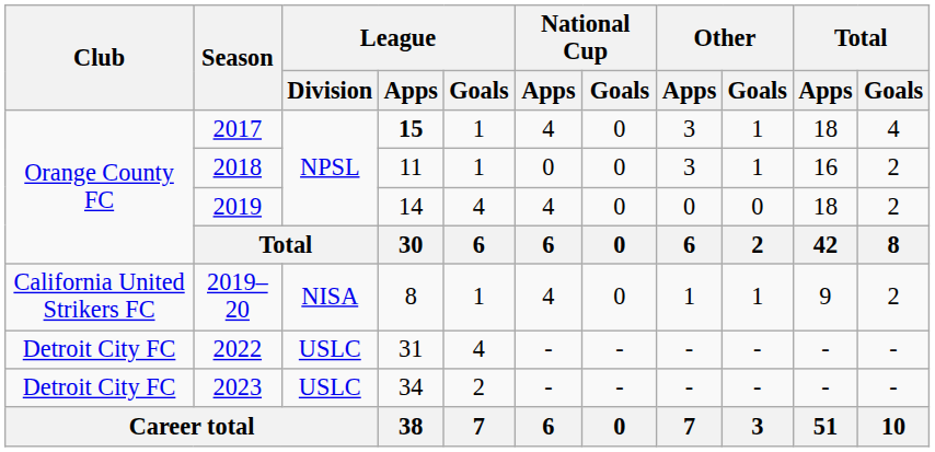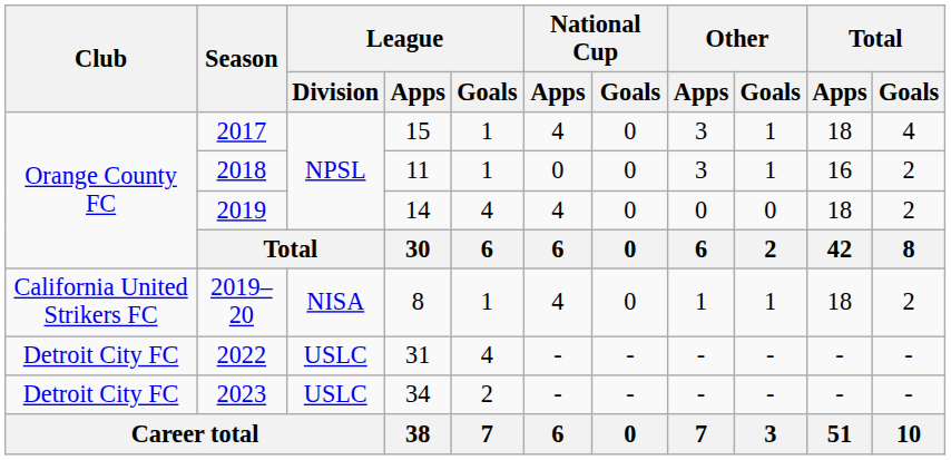 <table class="wikitable" style="text-align: center;">
 <tr>
 <th rowspan="2">Club</th>
 <th rowspan="2">Season</th>
 <th colspan="3">League</th>
 <th colspan="2">National Cup</th>
 <th colspan="2">Other</th>
 <th colspan="2">Total</th>
 </tr>
 <tr>
 <th>Division</th>
 <th>Apps</th>
 <th>Goals</th>
 <th>Apps</th>
 <th>Goals</th>
 <th>Apps</th>
 <th>Goals</th>
 <th>Apps</th>
 <th>Goals</th>
 </tr>
 <tr>
 <td rowspan="4"><a href='#'>Orange County FC</a></td>
 <td><a href='#'>2017</a></td>
 <td rowspan="3"><a href='#'>NPSL</a></td>
-<td><strong>15</strong></td>
+<td>15</td>
 <td>1</td>
 <td>4</td>
 <td>0</td>
 <td>3</td>
 <td>1</td>
 <td>18</td>
 <td>4</td>
 </tr>
 <tr>
 <td><a href='#'>2018</a></td>
 <td>11</td>
 <td>1</td>
 <td>0</td>
 <td>0</td>
 <td>3</td>
 <td>1</td>
 <td>16</td>
 <td>2</td>
 </tr>
 <tr>
 <td><a href='#'>2019</a></td>
 <td>14</td>
 <td>4</td>
 <td>4</td>
 <td>0</td>
 <td>0</td>
 <td>0</td>
 <td>18</td>
 <td>2</td>
 </tr>
 <tr>
 <th colspan="2">Total</th>
 <th>30</th>
 <th>6</th>
 <th>6</th>
 <th>0</th>
 <th>6</th>
 <th>2</th>
 <th>42</th>
 <th>8</th>
 </tr>
 <tr>
 <td><a href='#'>California United Strikers FC</a></td>
 <td><a href='#'>2019–20</a></td>
 <td><a href='#'>NISA</a></td>
 <td>8</td>
 <td>1</td>
 <td>4</td>
 <td>0</td>
 <td>1</td>
 <td>1</td>
-<td>9</td>
+<td>18</td>
 <td>2</td>
 </tr>
 <tr>
 <td><a href='#'>Detroit City FC</a></td>
 <td><a href='#'>2022</a></td>
 <td><a href='#'>USLC</a></td>
 <td>31</td>
 <td>4</td>
 <td>-</td>
 <td>-</td>
 <td>-</td>
 <td>-</td>
 <td>-</td>
 <td>-</td>
 </tr>
 <tr>
 <td><a href='#'>Detroit City FC</a></td>
 <td><a href='#'>2023</a></td>
 <td><a href='#'>USLC</a></td>
 <td>34</td>
 <td>2</td>
 <td>-</td>
 <td>-</td>
 <td>-</td>
 <td>-</td>
 <td>-</td>
 <td>-</td>
 </tr>
 <tr>
 <th colspan="3">Career total</th>
 <th>38</th>
 <th>7</th>
 <th>6</th>
 <th>0</th>
 <th>7</th>
 <th>3</th>
 <th>51</th>
 <th>10</th>
 </tr>
 </table>
